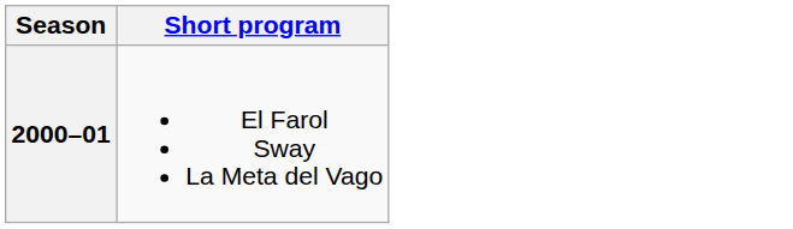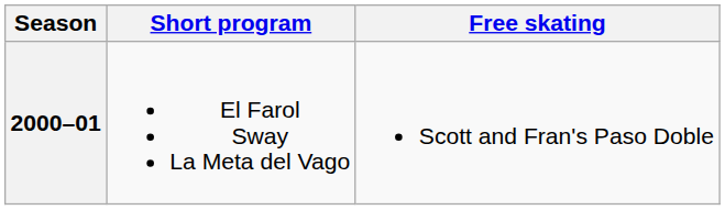 <table class=wikitable style=text-align:center>
 <tr>
 <th>Season</th>
 <th><a href='#'>Short program</a></th>
+<th><a href='#'>Free skating</a></th>
 </tr>
 <tr>
 <th>2000–01 <br> </th>
 <td><br><ul><li>El Farol <br></li><li>Sway <br></li><li>La Meta del Vago <br></li></ul></td>
+<td><br><ul><li>Scott and Fran's Paso Doble <br></li></ul></td>
 </tr>
 </table>
